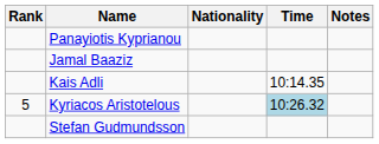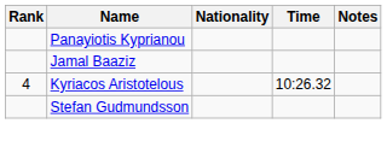 <table class="wikitable sortable" style="text-align:center; font-size:95%">
 <tr>
 <th>Rank</th>
 <th>Name</th>
 <th>Nationality</th>
 <th>Time</th>
 <th>Notes</th>
 </tr>
 <tr>
 <td></td>
 <td align=left><a href='#'>Panayiotis Kyprianou</a></td>
 <td align=left></td>
 <td></td>
 <td></td>
 </tr>
 <tr>
 <td></td>
 <td align=left><a href='#'>Jamal Baaziz</a></td>
 <td align=left></td>
 <td></td>
 <td></td>
 </tr>
 <tr>
-<td></td>
-<td align=left><a href='#'>Kais Adli</a></td>
-<td align=left></td>
-<td>10:14.35</td>
-<td></td>
-</tr>
-<tr>
-<td>5</td>
+<td>4</td>
 <td align=left><a href='#'>Kyriacos Aristotelous</a></td>
 <td align=left></td>
-<td style="background: lightblue;">10:26.32</td>
+<td>10:26.32</td>
 <td></td>
 </tr>
 <tr>
 <td></td>
 <td align=left><a href='#'>Stefan Gudmundsson</a></td>
 <td align=left></td>
 <td></td>
 <td></td>
 </tr>
 </table>
